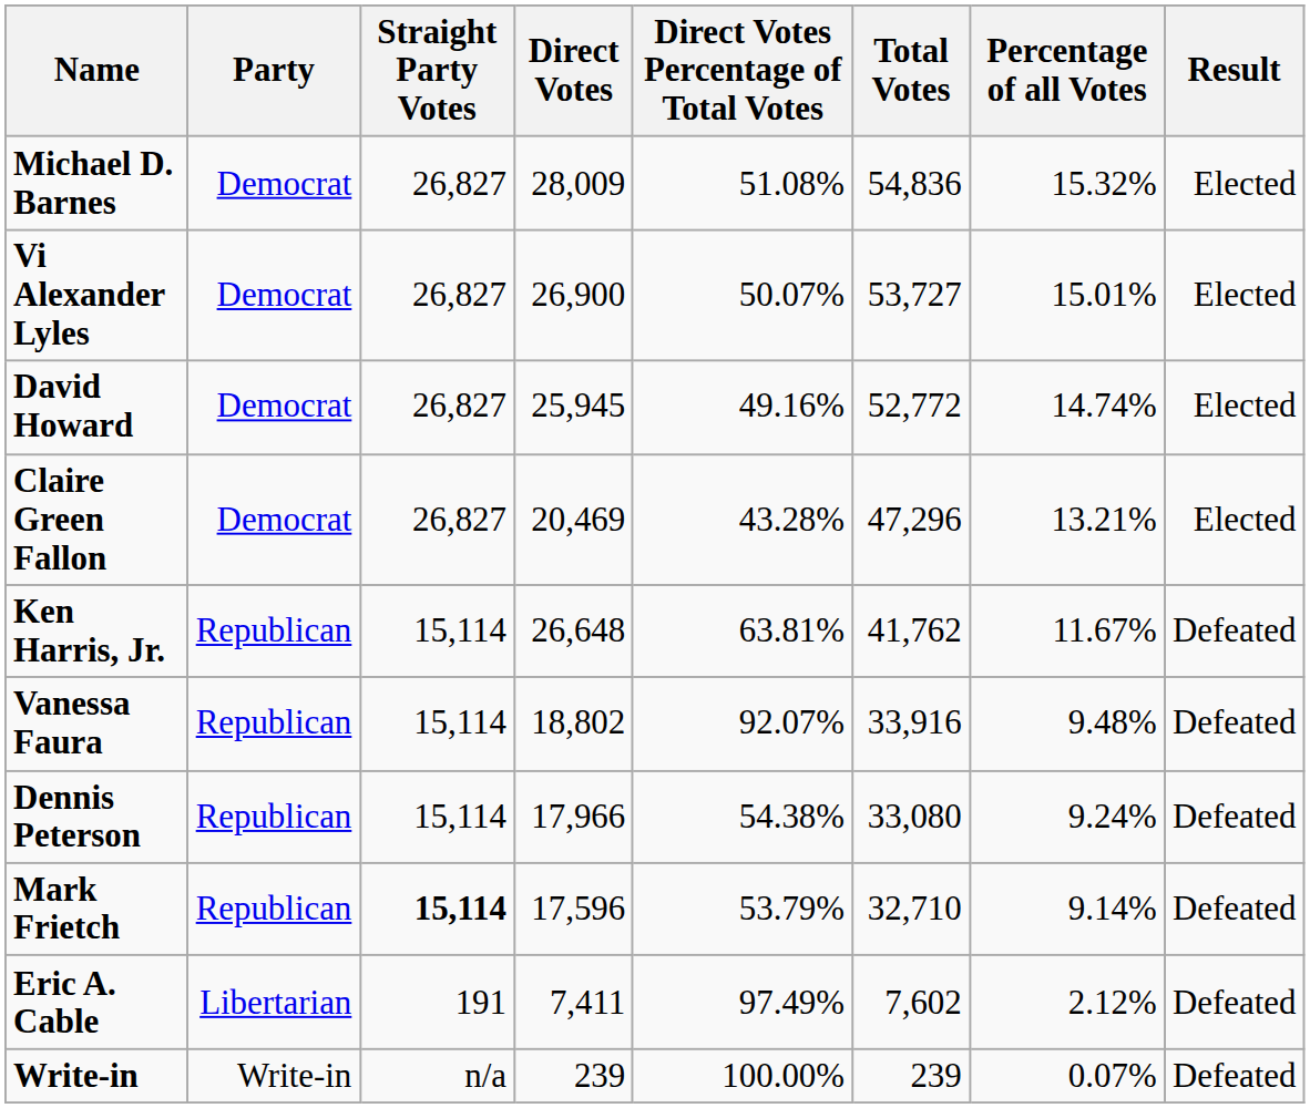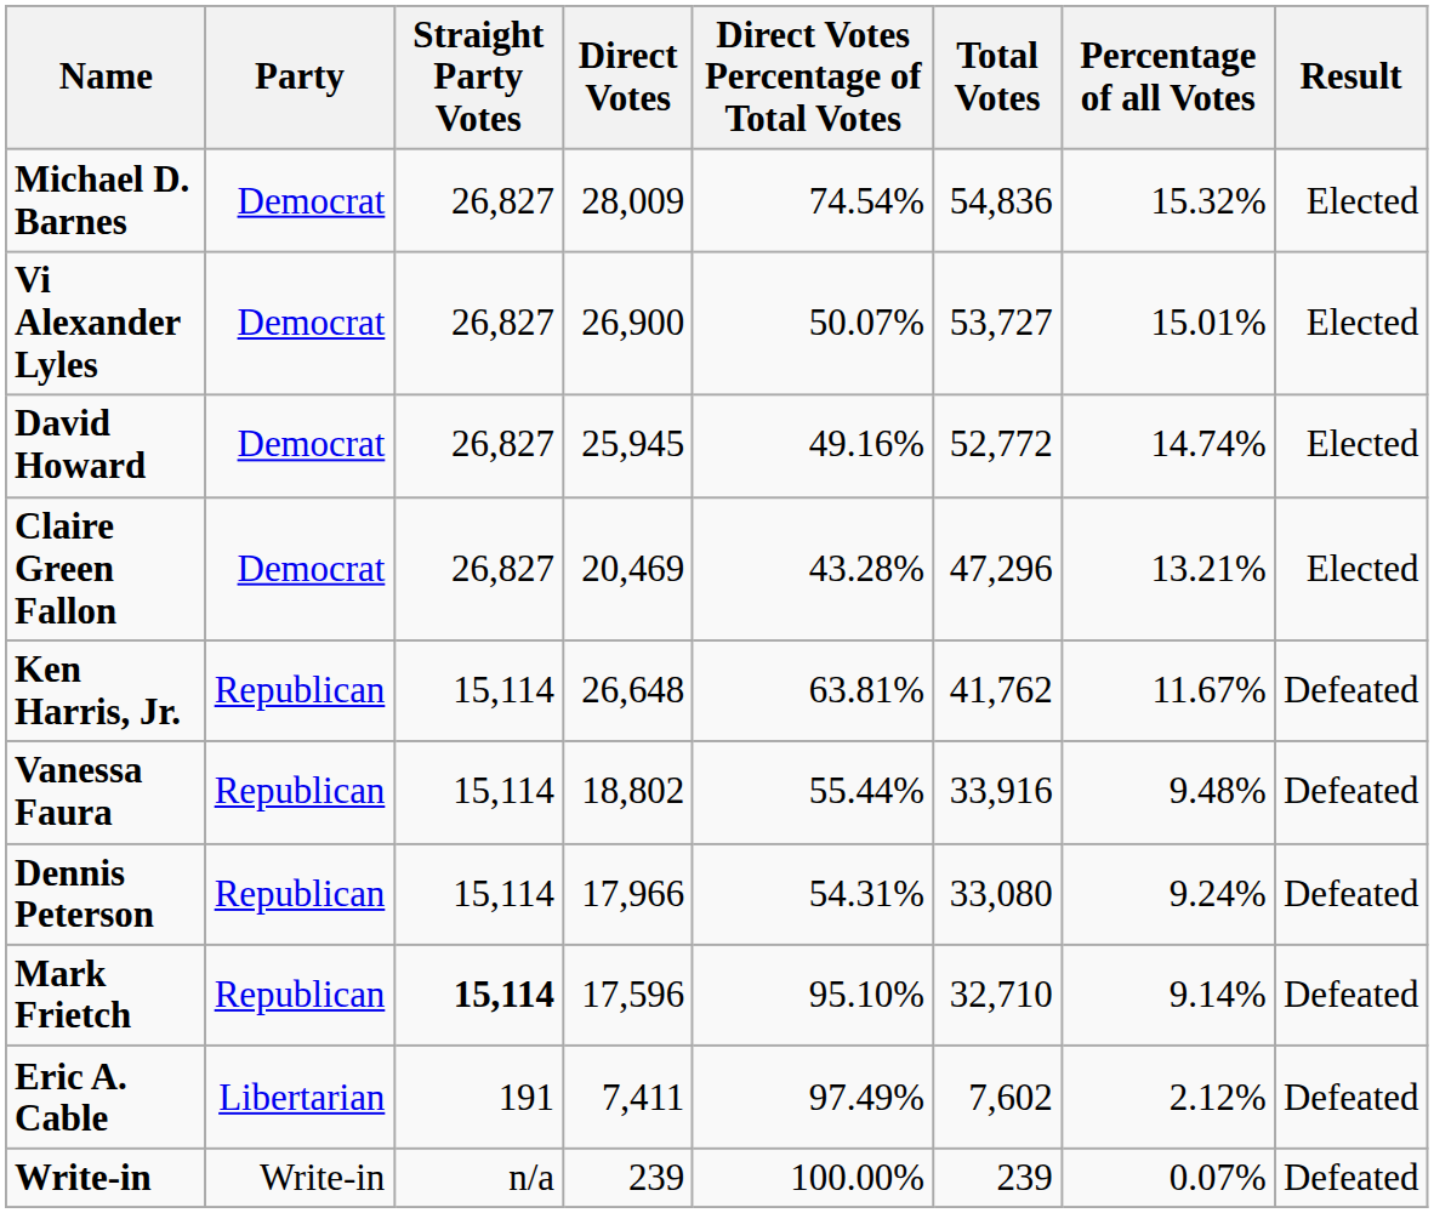 <table class="wikitable sortable" style="text-align:right;" border="1">
 <tr>
 <th scope="col">Name</th>
 <th scope="col">Party</th>
 <th scope="col">Straight Party Votes</th>
 <th scope="col">Direct Votes</th>
 <th scope="col">Direct Votes Percentage of Total Votes</th>
 <th scope="col">Total Votes</th>
 <th scope="col">Percentage of all Votes</th>
 <th scope="col">Result</th>
 </tr>
 <tr>
 <td align="left" data-sort-value="Barnes, Michael D."><strong>Michael D. Barnes</strong></td>
 <td><a href='#'>Democrat</a></td>
 <td>26,827</td>
 <td>28,009</td>
-<td>51.08%</td>
+<td>74.54%</td>
 <td>54,836</td>
 <td>15.32%</td>
 <td>Elected</td>
 </tr>
 <tr>
 <td align="left" data-sort-value="Lyles, Vi Alexander"><strong>Vi Alexander Lyles</strong></td>
 <td><a href='#'>Democrat</a></td>
 <td>26,827</td>
 <td>26,900</td>
 <td>50.07%</td>
 <td>53,727</td>
 <td>15.01%</td>
 <td>Elected</td>
 </tr>
 <tr>
 <td align="left" data-sort-value="Howard, David"><strong>David Howard</strong></td>
 <td><a href='#'>Democrat</a></td>
 <td>26,827</td>
 <td>25,945</td>
 <td>49.16%</td>
 <td>52,772</td>
 <td>14.74%</td>
 <td>Elected</td>
 </tr>
 <tr>
 <td align="left" data-sort-value="Fallon, Claire Green"><strong>Claire Green Fallon</strong></td>
 <td><a href='#'>Democrat</a></td>
 <td>26,827</td>
 <td>20,469</td>
 <td>43.28%</td>
 <td>47,296</td>
 <td>13.21%</td>
 <td>Elected</td>
 </tr>
 <tr>
 <td align="left" data-sort-value="Harris, Ken"><strong>Ken Harris, Jr.</strong></td>
 <td><a href='#'>Republican</a></td>
 <td>15,114</td>
 <td>26,648</td>
 <td>63.81%</td>
 <td>41,762</td>
 <td>11.67%</td>
 <td>Defeated</td>
 </tr>
 <tr>
 <td align="left" data-sort-value="Faura, Vanessa"><strong>Vanessa Faura</strong></td>
 <td><a href='#'>Republican</a></td>
 <td>15,114</td>
 <td>18,802</td>
-<td>92.07%</td>
+<td>55.44%</td>
 <td>33,916</td>
 <td>9.48%</td>
 <td>Defeated</td>
 </tr>
 <tr>
 <td align="left" data-sort-value="Peterson, Dennis"><strong>Dennis Peterson</strong></td>
 <td><a href='#'>Republican</a></td>
 <td>15,114</td>
 <td>17,966</td>
-<td>54.38%</td>
+<td>54.31%</td>
 <td>33,080</td>
 <td>9.24%</td>
 <td>Defeated</td>
 </tr>
 <tr>
 <td align="left" data-sort-value="Frietch, Mark"><strong>Mark Frietch</strong></td>
 <td><a href='#'>Republican</a></td>
 <td><strong>15,114</strong></td>
 <td>17,596</td>
-<td>53.79%</td>
+<td>95.10%</td>
 <td>32,710</td>
 <td>9.14%</td>
 <td>Defeated</td>
 </tr>
 <tr>
 <td align="left" data-sort-value="Cable, Eric A."><strong>Eric A. Cable</strong></td>
 <td><a href='#'>Libertarian</a></td>
 <td>191</td>
 <td>7,411</td>
 <td>97.49%</td>
 <td>7,602</td>
 <td>2.12%</td>
 <td>Defeated</td>
 </tr>
 <tr>
 <td align="left" data-sort-value="ZZ"><strong>Write-in</strong></td>
 <td>Write-in</td>
 <td>n/a</td>
 <td>239</td>
 <td>100.00%</td>
 <td>239</td>
 <td>0.07%</td>
 <td>Defeated</td>
 </tr>
 </table>
